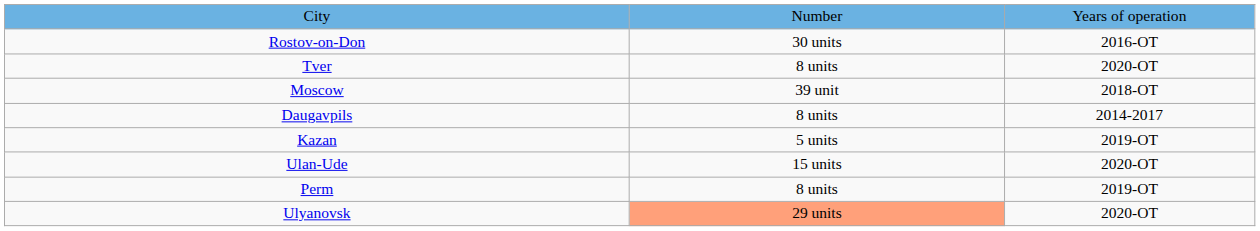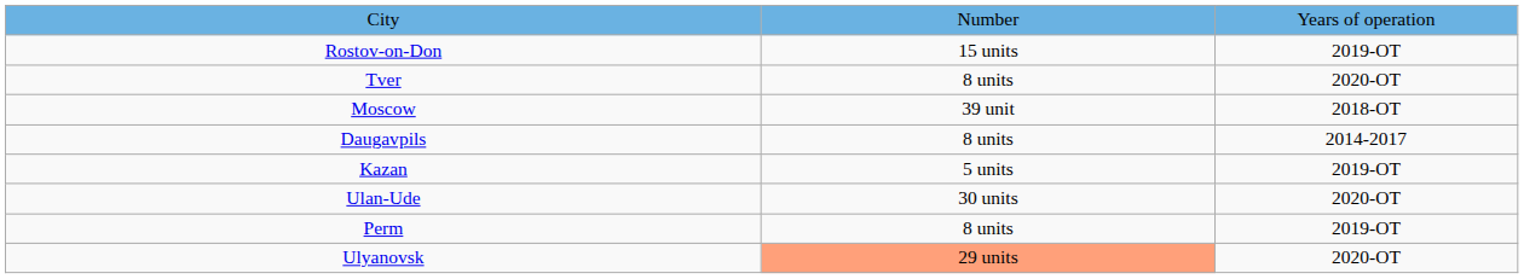 <table class="wikitable sortable" style="text-align:center;" width="65%">
 <tr>
 <td width="50%" bgcolor="#6ab2e2"><span>City</span></td>
 <td width="30%" bgcolor="#6ab2e2"><span>Number</span></td>
 <td width="30%" bgcolor="#6ab2e2"><span>Years of operation</span></td>
 </tr>
 <tr>
 <td><a href='#'>Rostov-on-Don</a></td>
-<td>30 units</td>
-<td>2016-OT</td>
+<td>15 units</td>
+<td>2019-OT</td>
 </tr>
 <tr>
 <td><a href='#'>Tver</a></td>
 <td>8 units</td>
 <td>2020-OT</td>
 </tr>
 <tr>
 <td><a href='#'>Moscow</a></td>
 <td>39 unit</td>
 <td>2018-OT</td>
 </tr>
 <tr>
 <td><a href='#'>Daugavpils</a></td>
 <td>8 units</td>
 <td>2014-2017</td>
 </tr>
 <tr>
 <td><a href='#'>Kazan</a></td>
 <td>5 units</td>
 <td>2019-OT</td>
 </tr>
 <tr>
 <td><a href='#'>Ulan-Ude</a></td>
-<td>15 units</td>
+<td>30 units</td>
 <td>2020-OT</td>
 </tr>
 <tr>
 <td><a href='#'>Perm</a></td>
 <td>8 units</td>
 <td>2019-OT</td>
 </tr>
 <tr>
 <td><a href='#'>Ulyanovsk</a></td>
 <td style="background: lightsalmon;">29 units</td>
 <td>2020-OT</td>
 </tr>
 </table>
